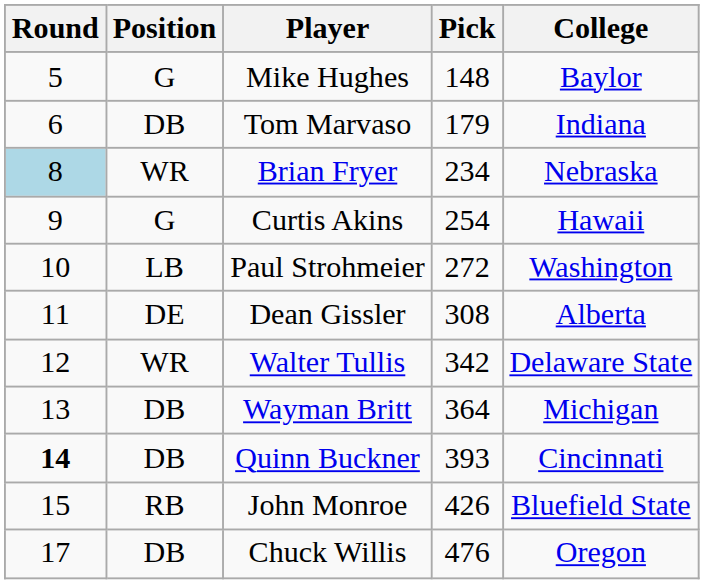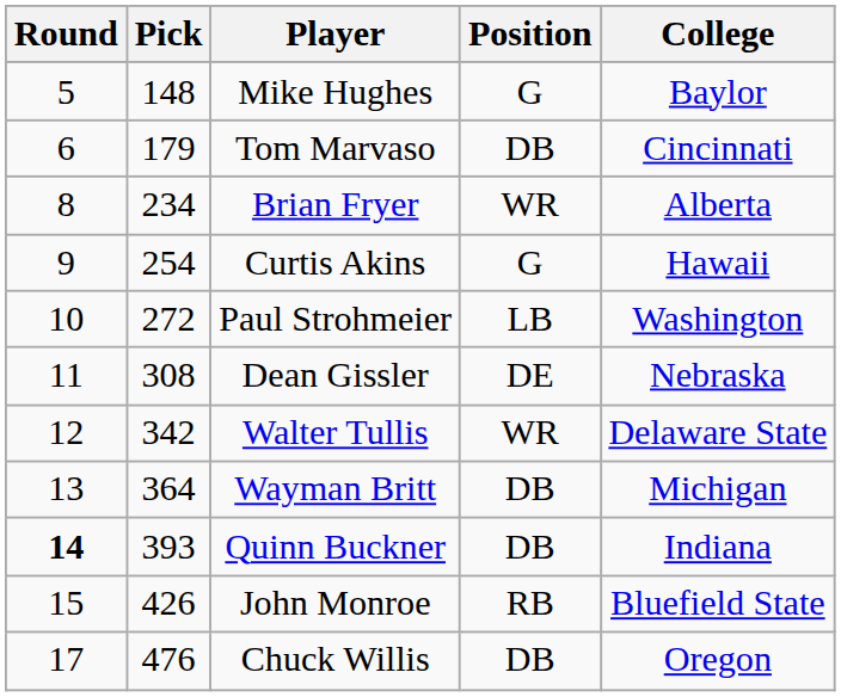 <table class="wikitable sortable sortable"  style="text-align:center;">
 <tr>
 <th>Round</th>
+<th>Pick</th>
+<th>Player</th>
 <th>Position</th>
-<th>Player</th>
-<th>Pick</th>
 <th>College</th>
 </tr>
 <tr>
 <td>5</td>
+<td>148</td>
+<td>Mike Hughes</td>
 <td>G</td>
-<td>Mike Hughes</td>
-<td>148</td>
 <td><a href='#'>Baylor</a></td>
 </tr>
 <tr>
 <td>6</td>
+<td>179</td>
+<td>Tom Marvaso</td>
 <td>DB</td>
-<td>Tom Marvaso</td>
-<td>179</td>
-<td><a href='#'>Indiana</a></td>
+<td><a href='#'>Cincinnati</a></td>
 </tr>
 <tr>
-<td style="background: lightblue;">8</td>
+<td>8</td>
+<td>234</td>
+<td><a href='#'>Brian Fryer</a></td>
 <td>WR</td>
-<td><a href='#'>Brian Fryer</a></td>
-<td>234</td>
-<td><a href='#'>Nebraska</a></td>
+<td><a href='#'>Alberta</a></td>
 </tr>
 <tr>
 <td>9</td>
+<td>254</td>
+<td>Curtis Akins</td>
 <td>G</td>
-<td>Curtis Akins</td>
-<td>254</td>
 <td><a href='#'>Hawaii</a></td>
 </tr>
 <tr>
 <td>10</td>
+<td>272</td>
+<td>Paul Strohmeier</td>
 <td>LB</td>
-<td>Paul Strohmeier</td>
-<td>272</td>
 <td><a href='#'>Washington</a></td>
 </tr>
 <tr>
 <td>11</td>
+<td>308</td>
+<td>Dean Gissler</td>
 <td>DE</td>
-<td>Dean Gissler</td>
-<td>308</td>
-<td><a href='#'>Alberta</a></td>
+<td><a href='#'>Nebraska</a></td>
 </tr>
 <tr>
 <td>12</td>
+<td>342</td>
+<td><a href='#'>Walter Tullis</a></td>
 <td>WR</td>
-<td><a href='#'>Walter Tullis</a></td>
-<td>342</td>
 <td><a href='#'>Delaware State</a></td>
 </tr>
 <tr>
 <td>13</td>
+<td>364</td>
+<td><a href='#'>Wayman Britt</a></td>
 <td>DB</td>
-<td><a href='#'>Wayman Britt</a></td>
-<td>364</td>
 <td><a href='#'>Michigan</a></td>
 </tr>
 <tr>
 <td><strong>14</strong></td>
+<td>393</td>
+<td><a href='#'>Quinn Buckner</a></td>
 <td>DB</td>
-<td><a href='#'>Quinn Buckner</a></td>
-<td>393</td>
-<td><a href='#'>Cincinnati</a></td>
+<td><a href='#'>Indiana</a></td>
 </tr>
 <tr>
 <td>15</td>
+<td>426</td>
+<td>John Monroe</td>
 <td>RB</td>
-<td>John Monroe</td>
-<td>426</td>
 <td><a href='#'>Bluefield State</a></td>
 </tr>
 <tr>
 <td>17</td>
+<td>476</td>
+<td>Chuck Willis</td>
 <td>DB</td>
-<td>Chuck Willis</td>
-<td>476</td>
 <td><a href='#'>Oregon</a></td>
 </tr>
 </table>
